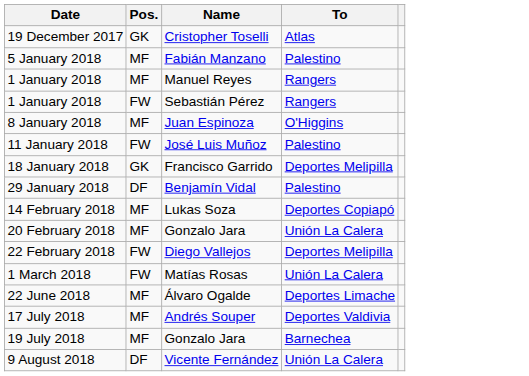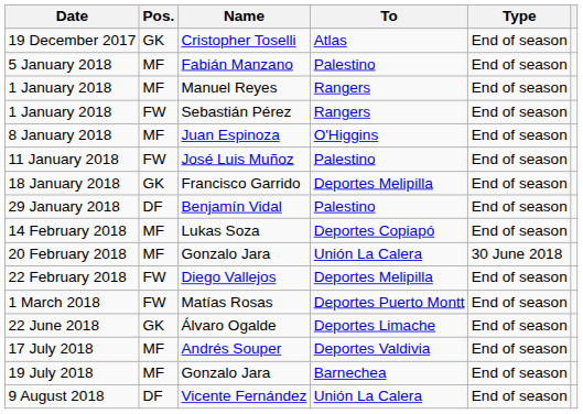 <table class="wikitable">
 <tr>
 <th>Date</th>
 <th>Pos.</th>
 <th>Name</th>
 <th>To</th>
+<th>Type</th>
 <th></th>
 </tr>
 <tr>
 <td>19 December 2017</td>
 <td>GK</td>
 <td> <a href='#'>Cristopher Toselli</a></td>
 <td> <a href='#'>Atlas</a></td>
+<td>End of season</td>
 <td></td>
 </tr>
 <tr>
 <td>5 January 2018</td>
 <td>MF</td>
 <td> <a href='#'>Fabián Manzano</a></td>
 <td><a href='#'>Palestino</a></td>
+<td>End of season</td>
 <td></td>
 </tr>
 <tr>
 <td>1 January 2018</td>
 <td>MF</td>
 <td> Manuel Reyes</td>
 <td><a href='#'>Rangers</a></td>
+<td>End of season</td>
 <td></td>
 </tr>
 <tr>
 <td>1 January 2018</td>
 <td>FW</td>
 <td> Sebastián Pérez</td>
 <td><a href='#'>Rangers</a></td>
+<td>End of season</td>
 <td></td>
 </tr>
 <tr>
 <td>8 January 2018</td>
 <td>MF</td>
 <td> <a href='#'>Juan Espinoza</a></td>
 <td><a href='#'>O'Higgins</a></td>
+<td>End of season</td>
 <td></td>
 </tr>
 <tr>
 <td>11 January 2018</td>
 <td>FW</td>
 <td> <a href='#'>José Luis Muñoz</a></td>
 <td><a href='#'>Palestino</a></td>
+<td>End of season</td>
 <td></td>
 </tr>
 <tr>
 <td>18 January 2018</td>
 <td>GK</td>
 <td> Francisco Garrido</td>
 <td><a href='#'>Deportes Melipilla</a></td>
+<td>End of season</td>
 <td></td>
 </tr>
 <tr>
 <td>29 January 2018</td>
 <td>DF</td>
 <td> <a href='#'>Benjamín Vidal</a></td>
 <td><a href='#'>Palestino</a></td>
+<td>End of season</td>
 <td></td>
 </tr>
 <tr>
 <td>14 February 2018</td>
 <td>MF</td>
 <td> Lukas Soza</td>
 <td><a href='#'>Deportes Copiapó</a></td>
+<td>End of season</td>
 <td></td>
 </tr>
 <tr>
 <td>20 February 2018</td>
 <td>MF</td>
 <td> Gonzalo Jara</td>
 <td><a href='#'>Unión La Calera</a></td>
+<td>30 June 2018</td>
 <td></td>
 </tr>
 <tr>
 <td>22 February 2018</td>
 <td>FW</td>
 <td> <a href='#'>Diego Vallejos</a></td>
 <td><a href='#'>Deportes Melipilla</a></td>
+<td>End of season</td>
 <td></td>
 </tr>
 <tr>
 <td>1 March 2018</td>
 <td>FW</td>
 <td> Matías Rosas</td>
-<td><a href='#'>Unión La Calera</a></td>
+<td><a href='#'>Deportes Puerto Montt</a></td>
+<td>End of season</td>
 <td></td>
 </tr>
 <tr>
 <td>22 June 2018</td>
-<td>MF</td>
+<td>GK</td>
 <td> Álvaro Ogalde</td>
 <td><a href='#'>Deportes Limache</a></td>
+<td>End of season</td>
 <td></td>
 </tr>
 <tr>
 <td>17 July 2018</td>
 <td>MF</td>
 <td> <a href='#'>Andrés Souper</a></td>
 <td><a href='#'>Deportes Valdivia</a></td>
+<td>End of season</td>
 <td></td>
 </tr>
 <tr>
 <td>19 July 2018</td>
 <td>MF</td>
 <td> Gonzalo Jara</td>
 <td><a href='#'>Barnechea</a></td>
+<td>End of season</td>
 <td></td>
 </tr>
 <tr>
 <td>9 August 2018</td>
 <td>DF</td>
 <td> <a href='#'>Vicente Fernández</a></td>
 <td><a href='#'>Unión La Calera</a></td>
+<td>End of season</td>
 <td></td>
 </tr>
 </table>
